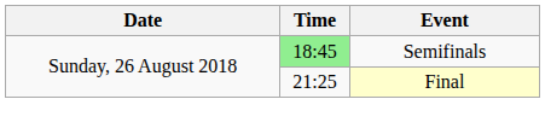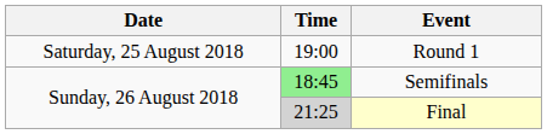 <table class = "wikitable" style="text-align:center;">
 <tr>
 <th width=220>Date</th>
 <th width=50>Time</th>
 <th width=150>Event</th>
 </tr>
 <tr>
+<td>Saturday, 25 August 2018</td>
+<td>19:00</td>
+<td>Round 1</td>
+</tr>
+<tr>
 <td rowspan=2>Sunday, 26 August 2018</td>
 <td style="background: lightgreen;">18:45</td>
 <td>Semifinals</td>
 </tr>
 <tr>
-<td>21:25</td>
+<td style="background: lightgrey;">21:25</td>
 <td bgcolor=ffffcc>Final</td>
 </tr>
 </table>
